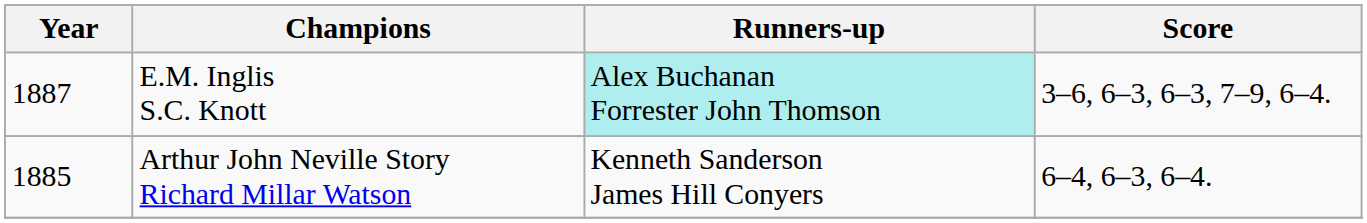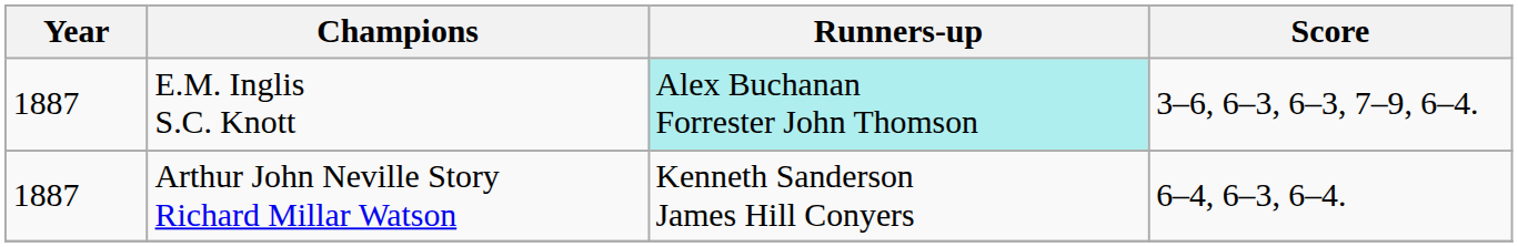 <table class="wikitable" style="font-size:98%;">
 <tr>
 <th style="width:60px;">Year</th>
 <th style="width:230px;">Champions</th>
 <th style="width:230px;">Runners-up</th>
 <th style="width:165px;">Score</th>
 </tr>
 <tr>
 <td>1887</td>
 <td> E.M. Inglis<br> S.C. Knott</td>
 <td style="background: paleturquoise;"> Alex Buchanan<br>Forrester John Thomson</td>
 <td>3–6, 6–3, 6–3, 7–9, 6–4.</td>
 </tr>
 <tr>
-<td>1885</td>
+<td>1887</td>
 <td> Arthur John Neville Story<br> <a href='#'>Richard Millar Watson</a></td>
 <td> Kenneth Sanderson<br> James Hill Conyers</td>
 <td>6–4, 6–3, 6–4.</td>
 </tr>
 <tr>
 </tr>
 </table>
